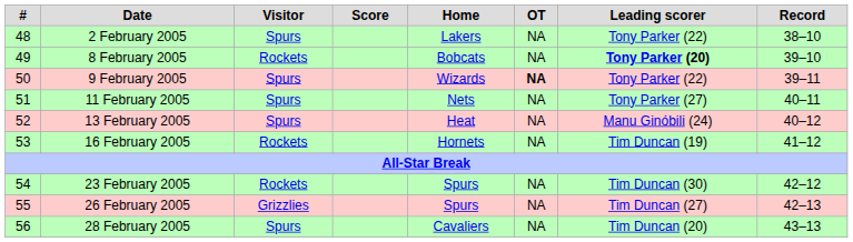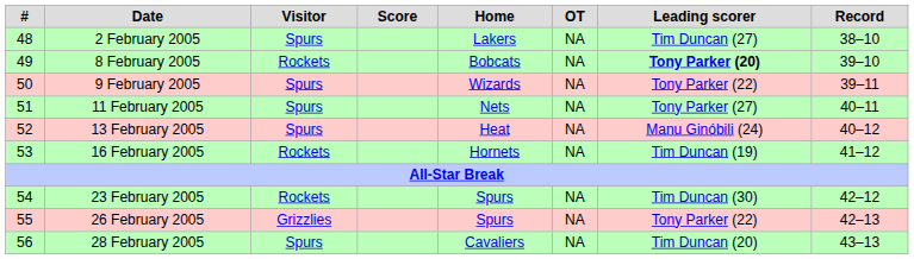 <table class="wikitable" width="80%">
 <tr align="center"  bgcolor="#dddddd">
 <td><strong>#</strong></td>
 <td><strong>Date</strong></td>
 <td><strong>Visitor</strong></td>
 <td><strong>Score</strong></td>
 <td><strong>Home</strong></td>
 <td><strong>OT</strong></td>
 <td><strong>Leading scorer</strong></td>
 <td><strong>Record</strong></td>
 </tr>
 <tr align="center" bgcolor="#bbffbb">
 <td>48</td>
 <td>2 February 2005</td>
 <td><a href='#'>Spurs</a></td>
 <td></td>
 <td><a href='#'>Lakers</a></td>
 <td>NA</td>
-<td><a href='#'>Tony Parker</a> (22)</td>
+<td><a href='#'>Tim Duncan</a> (27)</td>
 <td>38–10</td>
 </tr>
 <tr align="center" bgcolor="#bbffbb">
 <td>49</td>
 <td>8 February 2005</td>
 <td><a href='#'>Rockets</a></td>
 <td></td>
 <td><a href='#'>Bobcats</a></td>
 <td>NA</td>
 <td><strong><a href='#'>Tony Parker</a> (20)</strong></td>
 <td>39–10</td>
 </tr>
 <tr align="center" bgcolor="#ffcccc">
 <td>50</td>
 <td>9 February 2005</td>
 <td><a href='#'>Spurs</a></td>
 <td></td>
 <td><a href='#'>Wizards</a></td>
-<td><strong>NA</strong></td>
+<td>NA</td>
 <td><a href='#'>Tony Parker</a> (22)</td>
 <td>39–11</td>
 </tr>
 <tr align="center" bgcolor="#bbffbb">
 <td>51</td>
 <td>11 February 2005</td>
 <td><a href='#'>Spurs</a></td>
 <td></td>
 <td><a href='#'>Nets</a></td>
 <td>NA</td>
 <td><a href='#'>Tony Parker</a> (27)</td>
 <td>40–11</td>
 </tr>
 <tr align="center" bgcolor="#ffcccc">
 <td>52</td>
 <td>13 February 2005</td>
 <td><a href='#'>Spurs</a></td>
 <td></td>
 <td><a href='#'>Heat</a></td>
 <td>NA</td>
 <td><a href='#'>Manu Ginóbili</a> (24)</td>
 <td>40–12</td>
 </tr>
 <tr align="center" bgcolor="#bbffbb">
 <td>53</td>
 <td>16 February 2005</td>
 <td><a href='#'>Rockets</a></td>
 <td></td>
 <td><a href='#'>Hornets</a></td>
 <td>NA</td>
 <td><a href='#'>Tim Duncan</a> (19)</td>
 <td>41–12</td>
 </tr>
 <tr align="center">
 <td colspan="9" bgcolor="#bbcaff"><strong><a href='#'>All-Star Break</a></strong></td>
 </tr>
 <tr align="center" bgcolor="#bbffbb">
 <td>54</td>
 <td>23 February 2005</td>
 <td><a href='#'>Rockets</a></td>
 <td></td>
 <td><a href='#'>Spurs</a></td>
 <td>NA</td>
 <td><a href='#'>Tim Duncan</a> (30)</td>
 <td>42–12</td>
 </tr>
 <tr align="center" bgcolor="#ffcccc">
 <td>55</td>
 <td>26 February 2005</td>
 <td><a href='#'>Grizzlies</a></td>
 <td></td>
 <td><a href='#'>Spurs</a></td>
 <td>NA</td>
-<td><a href='#'>Tim Duncan</a> (27)</td>
+<td><a href='#'>Tony Parker</a> (22)</td>
 <td>42–13</td>
 </tr>
 <tr align="center" bgcolor="#bbffbb">
 <td>56</td>
 <td>28 February 2005</td>
 <td><a href='#'>Spurs</a></td>
 <td></td>
 <td><a href='#'>Cavaliers</a></td>
 <td>NA</td>
 <td><a href='#'>Tim Duncan</a> (20)</td>
 <td>43–13</td>
 </tr>
 </table>
